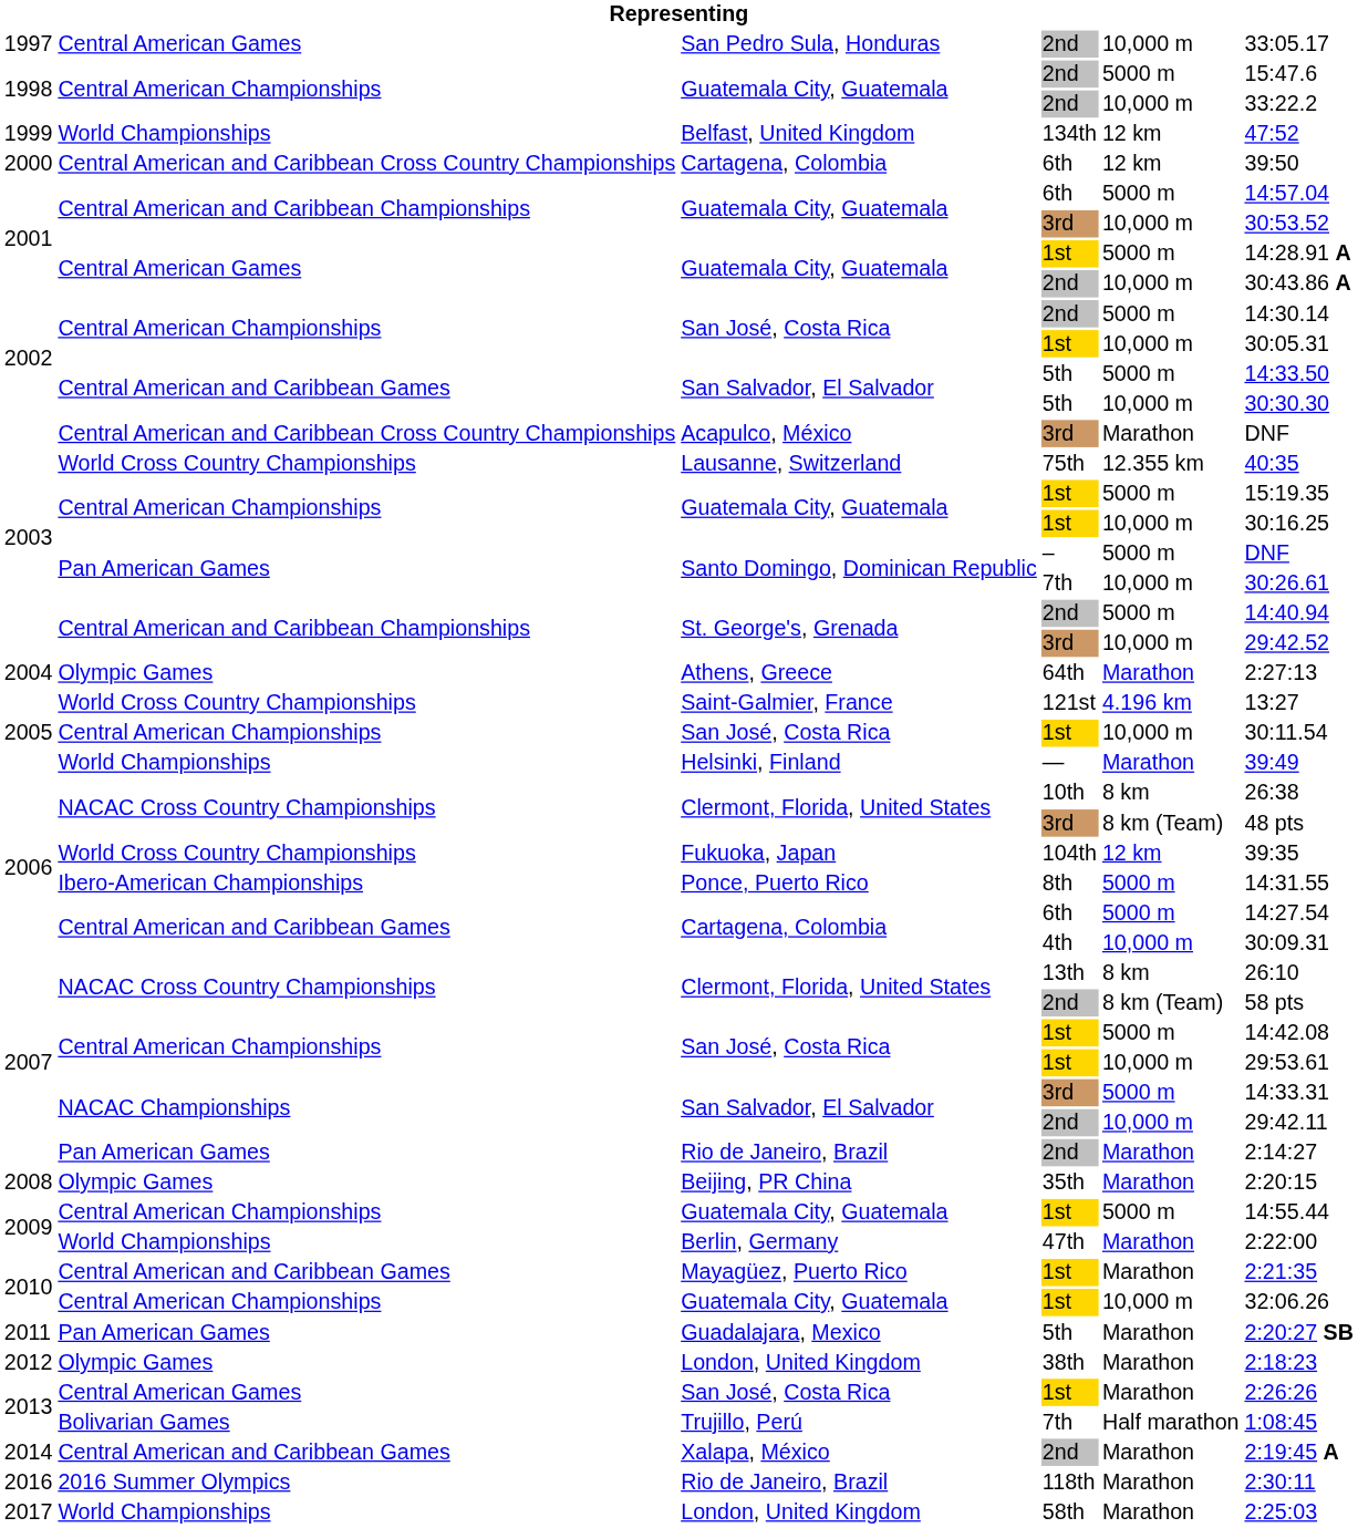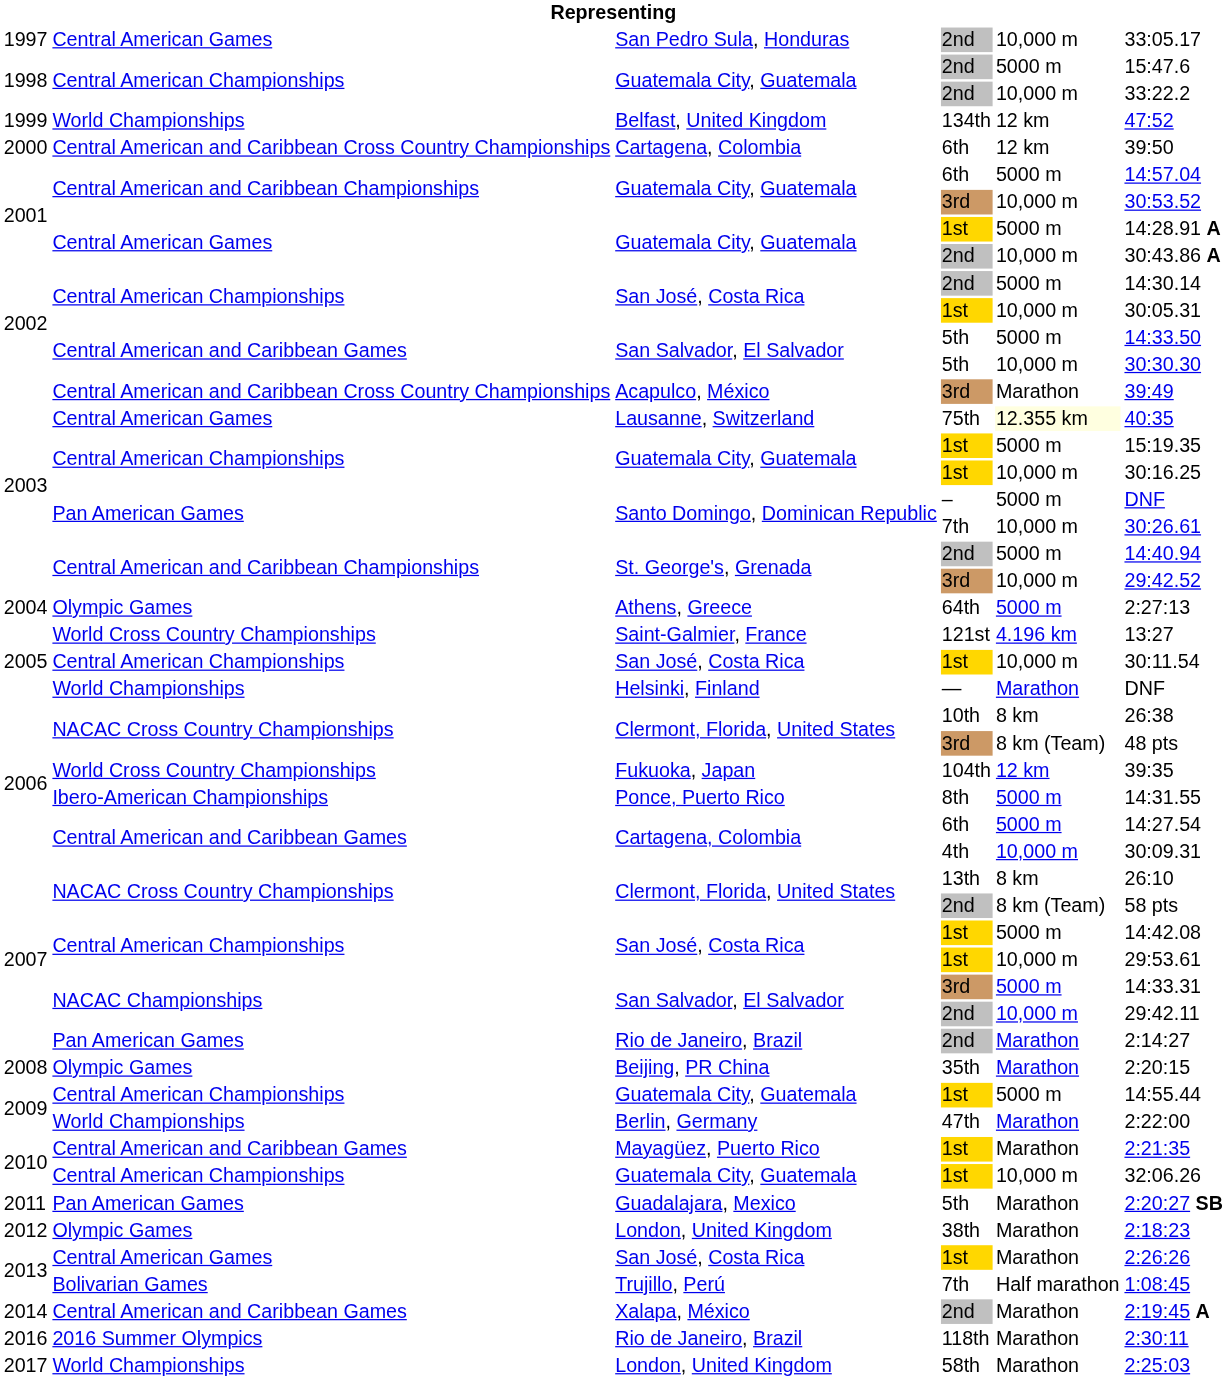 <table>
 <tr>
 <th colspan="6">Representing </th>
 </tr>
 <tr>
 <td>1997</td>
 <td><a href='#'>Central American Games</a></td>
 <td><a href='#'>San Pedro Sula</a>, <a href='#'>Honduras</a></td>
 <td bgcolor=silver>2nd</td>
 <td>10,000 m</td>
 <td>33:05.17</td>
 </tr>
 <tr>
 <td rowspan="2">1998</td>
 <td rowspan="2"><a href='#'>Central American Championships</a></td>
 <td rowspan="2"><a href='#'>Guatemala City</a>, <a href='#'>Guatemala</a></td>
 <td bgcolor=silver>2nd</td>
 <td>5000 m</td>
 <td>15:47.6</td>
 </tr>
 <tr>
 <td bgcolor=silver>2nd</td>
 <td>10,000 m</td>
 <td>33:22.2</td>
 </tr>
 <tr>
 <td>1999</td>
 <td><a href='#'>World Championships</a></td>
 <td><a href='#'>Belfast</a>, <a href='#'>United Kingdom</a></td>
 <td>134th</td>
 <td>12 km</td>
 <td><a href='#'>47:52</a></td>
 </tr>
 <tr>
 <td>2000</td>
 <td><a href='#'>Central American and Caribbean Cross Country Championships</a></td>
 <td><a href='#'>Cartagena</a>, <a href='#'>Colombia</a></td>
 <td>6th</td>
 <td>12 km</td>
 <td>39:50</td>
 </tr>
 <tr>
 <td rowspan="4">2001</td>
 <td rowspan=2><a href='#'>Central American and Caribbean Championships</a></td>
 <td rowspan=2><a href='#'>Guatemala City</a>, <a href='#'>Guatemala</a></td>
 <td>6th</td>
 <td>5000 m</td>
 <td><a href='#'>14:57.04</a></td>
 </tr>
 <tr>
 <td bgcolor=cc9966>3rd</td>
 <td>10,000 m</td>
 <td><a href='#'>30:53.52</a></td>
 </tr>
 <tr>
 <td rowspan="2"><a href='#'>Central American Games</a></td>
 <td rowspan="2"><a href='#'>Guatemala City</a>, <a href='#'>Guatemala</a></td>
 <td bgcolor=gold>1st</td>
 <td>5000 m</td>
 <td>14:28.91 <strong>A</strong></td>
 </tr>
 <tr>
 <td bgcolor=silver>2nd</td>
 <td>10,000 m</td>
 <td>30:43.86 <strong>A</strong></td>
 </tr>
 <tr>
 <td rowspan="4">2002</td>
 <td rowspan="2"><a href='#'>Central American Championships</a></td>
 <td rowspan="2"><a href='#'>San José</a>, <a href='#'>Costa Rica</a></td>
 <td bgcolor=silver>2nd</td>
 <td>5000 m</td>
 <td>14:30.14</td>
 </tr>
 <tr>
 <td bgcolor=gold>1st</td>
 <td>10,000 m</td>
 <td>30:05.31</td>
 </tr>
 <tr>
 <td rowspan=2><a href='#'>Central American and Caribbean Games</a></td>
 <td rowspan=2><a href='#'>San Salvador</a>, <a href='#'>El Salvador</a></td>
 <td>5th</td>
 <td>5000 m</td>
 <td><a href='#'>14:33.50</a></td>
 </tr>
 <tr>
 <td>5th</td>
 <td>10,000 m</td>
 <td><a href='#'>30:30.30</a></td>
 </tr>
 <tr>
 <td rowspan="8">2003</td>
 <td><a href='#'>Central American and Caribbean Cross Country Championships</a></td>
 <td><a href='#'>Acapulco</a>, <a href='#'>México</a></td>
 <td bgcolor="cc9966">3rd</td>
 <td>Marathon</td>
-<td>DNF</td>
+<td><a href='#'>39:49</a></td>
 </tr>
 <tr>
-<td><a href='#'>World Cross Country Championships</a></td>
+<td><a href='#'>Central American Games</a></td>
 <td><a href='#'>Lausanne</a>, <a href='#'>Switzerland</a></td>
 <td>75th</td>
-<td>12.355 km</td>
+<td style="background: lightyellow;">12.355 km</td>
 <td><a href='#'>40:35</a></td>
 </tr>
 <tr>
 <td rowspan="2"><a href='#'>Central American Championships</a></td>
 <td rowspan="2"><a href='#'>Guatemala City</a>, <a href='#'>Guatemala</a></td>
 <td bgcolor=gold>1st</td>
 <td>5000 m</td>
 <td>15:19.35</td>
 </tr>
 <tr>
 <td bgcolor=gold>1st</td>
 <td>10,000 m</td>
 <td>30:16.25</td>
 </tr>
 <tr>
 <td rowspan="2"><a href='#'>Pan American Games</a></td>
 <td rowspan="2"><a href='#'>Santo Domingo</a>, <a href='#'>Dominican Republic</a></td>
 <td>–</td>
 <td>5000 m</td>
 <td><a href='#'>DNF</a></td>
 </tr>
 <tr>
 <td>7th</td>
 <td>10,000 m</td>
 <td><a href='#'>30:26.61</a></td>
 </tr>
 <tr>
 <td rowspan="2"><a href='#'>Central American and Caribbean Championships</a></td>
 <td rowspan="2"><a href='#'>St. George's</a>, <a href='#'>Grenada</a></td>
 <td bgcolor=silver>2nd</td>
 <td>5000 m</td>
 <td><a href='#'>14:40.94</a></td>
 </tr>
 <tr>
 <td bgcolor="cc9966">3rd</td>
 <td>10,000 m</td>
 <td><a href='#'>29:42.52</a></td>
 </tr>
 <tr>
 <td>2004</td>
 <td><a href='#'>Olympic Games</a></td>
 <td><a href='#'>Athens</a>, <a href='#'>Greece</a></td>
 <td>64th</td>
-<td><a href='#'>Marathon</a></td>
+<td><a href='#'>5000 m</a></td>
 <td>2:27:13</td>
 </tr>
 <tr>
 <td rowspan=3>2005</td>
 <td><a href='#'>World Cross Country Championships</a></td>
 <td><a href='#'>Saint-Galmier</a>, <a href='#'>France</a></td>
 <td>121st</td>
 <td><a href='#'>4.196 km</a></td>
 <td>13:27</td>
 </tr>
 <tr>
 <td><a href='#'>Central American Championships</a></td>
 <td><a href='#'>San José</a>, <a href='#'>Costa Rica</a></td>
 <td bgcolor=gold>1st</td>
 <td>10,000 m</td>
 <td>30:11.54</td>
 </tr>
 <tr>
 <td><a href='#'>World Championships</a></td>
 <td><a href='#'>Helsinki</a>, <a href='#'>Finland</a></td>
 <td>—</td>
 <td><a href='#'>Marathon</a></td>
-<td><a href='#'>39:49</a></td>
+<td>DNF</td>
 </tr>
 <tr>
 <td rowspan=6>2006</td>
 <td rowspan=2><a href='#'>NACAC Cross Country Championships</a></td>
 <td rowspan=2><a href='#'>Clermont, Florida</a>, <a href='#'>United States</a></td>
 <td>10th</td>
 <td>8 km</td>
 <td>26:38</td>
 </tr>
 <tr>
 <td bgcolor="cc9966">3rd</td>
 <td>8 km (Team)</td>
 <td>48 pts</td>
 </tr>
 <tr>
 <td><a href='#'>World Cross Country Championships</a></td>
 <td><a href='#'>Fukuoka</a>, <a href='#'>Japan</a></td>
 <td>104th</td>
 <td><a href='#'>12 km</a></td>
 <td>39:35</td>
 </tr>
 <tr>
 <td><a href='#'>Ibero-American Championships</a></td>
 <td><a href='#'>Ponce, Puerto Rico</a></td>
 <td>8th</td>
 <td><a href='#'>5000 m</a></td>
 <td>14:31.55</td>
 </tr>
 <tr>
 <td rowspan=2><a href='#'>Central American and Caribbean Games</a></td>
 <td rowspan=2><a href='#'>Cartagena, Colombia</a></td>
 <td>6th</td>
 <td><a href='#'>5000 m</a></td>
 <td>14:27.54</td>
 </tr>
 <tr>
 <td>4th</td>
 <td><a href='#'>10,000 m</a></td>
 <td>30:09.31</td>
 </tr>
 <tr>
 <td rowspan="7">2007</td>
 <td rowspan=2><a href='#'>NACAC Cross Country Championships</a></td>
 <td rowspan=2><a href='#'>Clermont, Florida</a>, <a href='#'>United States</a></td>
 <td>13th</td>
 <td>8 km</td>
 <td>26:10</td>
 </tr>
 <tr>
 <td bgcolor=silver>2nd</td>
 <td>8 km (Team)</td>
 <td>58 pts</td>
 </tr>
 <tr>
 <td rowspan="2"><a href='#'>Central American Championships</a></td>
 <td rowspan="2"><a href='#'>San José</a>, <a href='#'>Costa Rica</a></td>
 <td bgcolor=gold>1st</td>
 <td>5000 m</td>
 <td>14:42.08</td>
 </tr>
 <tr>
 <td bgcolor=gold>1st</td>
 <td>10,000 m</td>
 <td>29:53.61</td>
 </tr>
 <tr>
 <td rowspan="2"><a href='#'>NACAC Championships</a></td>
 <td rowspan="2"><a href='#'>San Salvador</a>, <a href='#'>El Salvador</a></td>
 <td bgcolor="cc9966">3rd</td>
 <td><a href='#'>5000 m</a></td>
 <td>14:33.31</td>
 </tr>
 <tr>
 <td bgcolor=silver>2nd</td>
 <td><a href='#'>10,000 m</a></td>
 <td>29:42.11</td>
 </tr>
 <tr>
 <td><a href='#'>Pan American Games</a></td>
 <td><a href='#'>Rio de Janeiro</a>, <a href='#'>Brazil</a></td>
 <td bgcolor=silver>2nd</td>
 <td><a href='#'>Marathon</a></td>
 <td>2:14:27</td>
 </tr>
 <tr>
 <td>2008</td>
 <td><a href='#'>Olympic Games</a></td>
 <td><a href='#'>Beijing</a>, <a href='#'>PR China</a></td>
 <td>35th</td>
 <td><a href='#'>Marathon</a></td>
 <td>2:20:15</td>
 </tr>
 <tr>
 <td rowspan=2>2009</td>
 <td><a href='#'>Central American Championships</a></td>
 <td><a href='#'>Guatemala City</a>, <a href='#'>Guatemala</a></td>
 <td bgcolor=gold>1st</td>
 <td>5000 m</td>
 <td>14:55.44</td>
 </tr>
 <tr>
 <td><a href='#'>World Championships</a></td>
 <td><a href='#'>Berlin</a>, <a href='#'>Germany</a></td>
 <td>47th</td>
 <td><a href='#'>Marathon</a></td>
 <td>2:22:00</td>
 </tr>
 <tr>
 <td rowspan="2">2010</td>
 <td><a href='#'>Central American and Caribbean Games</a></td>
 <td><a href='#'>Mayagüez</a>, <a href='#'>Puerto Rico</a></td>
 <td bgcolor=gold>1st</td>
 <td>Marathon</td>
 <td><a href='#'>2:21:35</a></td>
 </tr>
 <tr>
 <td><a href='#'>Central American Championships</a></td>
 <td><a href='#'>Guatemala City</a>, <a href='#'>Guatemala</a></td>
 <td bgcolor=gold>1st</td>
 <td>10,000 m</td>
 <td>32:06.26</td>
 </tr>
 <tr>
 <td>2011</td>
 <td><a href='#'>Pan American Games</a></td>
 <td><a href='#'>Guadalajara</a>, <a href='#'>Mexico</a></td>
 <td>5th</td>
 <td>Marathon</td>
 <td><a href='#'>2:20:27</a> <strong>SB</strong></td>
 </tr>
 <tr>
 <td>2012</td>
 <td><a href='#'>Olympic Games</a></td>
 <td><a href='#'>London</a>, <a href='#'>United Kingdom</a></td>
 <td>38th</td>
 <td>Marathon</td>
 <td><a href='#'>2:18:23</a></td>
 </tr>
 <tr>
 <td rowspan=2>2013</td>
 <td><a href='#'>Central American Games</a></td>
 <td><a href='#'>San José</a>, <a href='#'>Costa Rica</a></td>
 <td bgcolor=gold>1st</td>
 <td>Marathon</td>
 <td><a href='#'>2:26:26</a></td>
 </tr>
 <tr>
 <td><a href='#'>Bolivarian Games</a></td>
 <td><a href='#'>Trujillo</a>, <a href='#'>Perú</a></td>
 <td>7th</td>
 <td>Half marathon</td>
 <td><a href='#'>1:08:45</a></td>
 </tr>
 <tr>
 <td>2014</td>
 <td><a href='#'>Central American and Caribbean Games</a></td>
 <td><a href='#'>Xalapa</a>, <a href='#'>México</a></td>
 <td bgcolor=silver>2nd</td>
 <td>Marathon</td>
 <td><a href='#'>2:19:45</a> <strong>A</strong></td>
 </tr>
 <tr>
 <td>2016</td>
 <td><a href='#'>2016 Summer Olympics</a></td>
 <td><a href='#'>Rio de Janeiro</a>, <a href='#'>Brazil</a></td>
 <td>118th</td>
 <td>Marathon</td>
 <td><a href='#'>2:30:11</a></td>
 </tr>
 <tr>
 <td>2017</td>
 <td><a href='#'>World Championships</a></td>
 <td><a href='#'>London</a>, <a href='#'>United Kingdom</a></td>
 <td>58th</td>
 <td>Marathon</td>
 <td><a href='#'>2:25:03</a></td>
 </tr>
 </table>
